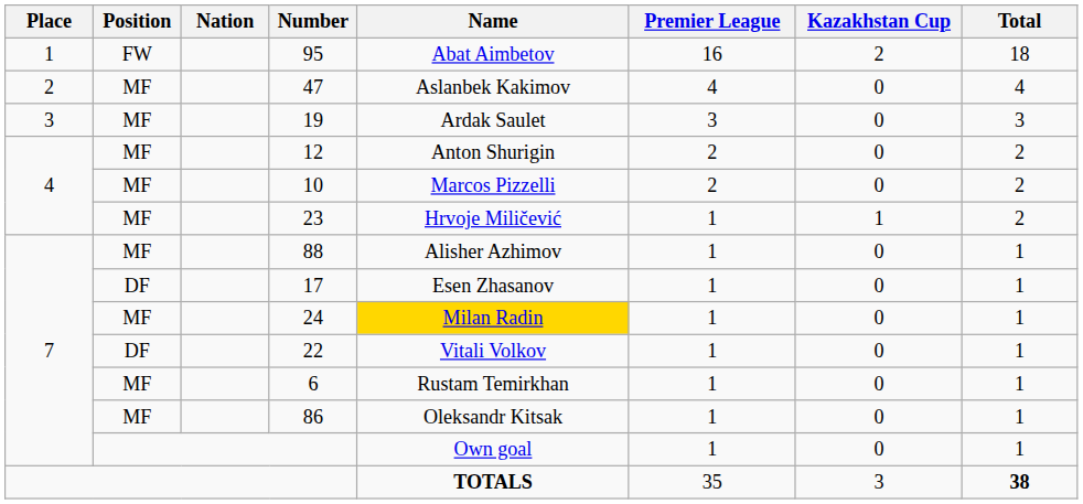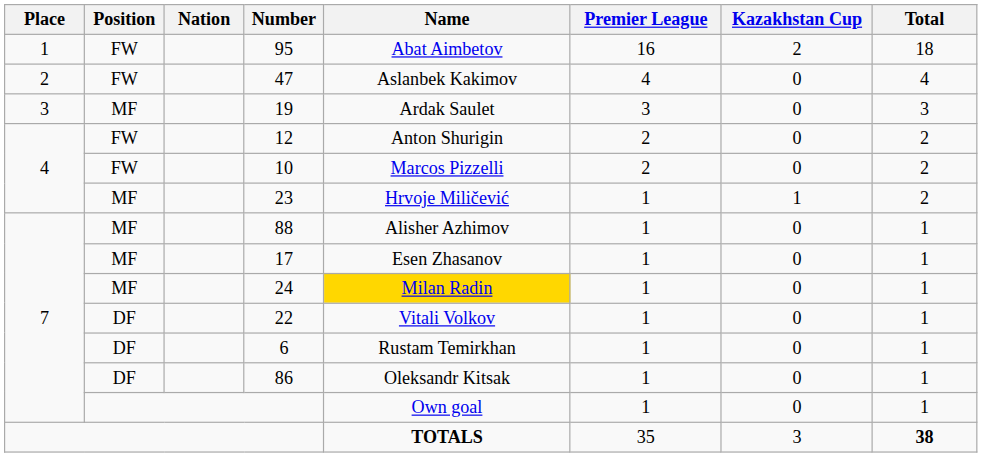 <table class="wikitable" style="font-size: 95%; text-align: center;">
 <tr>
 <th width=60>Place</th>
 <th width=60>Position</th>
 <th width=60>Nation</th>
 <th width=60>Number</th>
 <th width=200>Name</th>
 <th width=120><a href='#'>Premier League</a></th>
 <th width=120><a href='#'>Kazakhstan Cup</a></th>
 <th width=80><strong>Total</strong></th>
 </tr>
 <tr>
 <td>1</td>
 <td>FW</td>
 <td></td>
 <td>95</td>
 <td><a href='#'>Abat Aimbetov</a></td>
 <td>16</td>
 <td>2</td>
 <td>18</td>
 </tr>
 <tr>
 <td>2</td>
-<td>MF</td>
+<td>FW</td>
 <td></td>
 <td>47</td>
 <td>Aslanbek Kakimov</td>
 <td>4</td>
 <td>0</td>
 <td>4</td>
 </tr>
 <tr>
 <td>3</td>
 <td>MF</td>
 <td></td>
 <td>19</td>
 <td>Ardak Saulet</td>
 <td>3</td>
 <td>0</td>
 <td>3</td>
 </tr>
 <tr>
 <td rowspan="3">4</td>
-<td>MF</td>
+<td>FW</td>
 <td></td>
 <td>12</td>
 <td>Anton Shurigin</td>
 <td>2</td>
 <td>0</td>
 <td>2</td>
 </tr>
 <tr>
-<td>MF</td>
+<td>FW</td>
 <td></td>
 <td>10</td>
 <td><a href='#'>Marcos Pizzelli</a></td>
 <td>2</td>
 <td>0</td>
 <td>2</td>
 </tr>
 <tr>
 <td>MF</td>
 <td></td>
 <td>23</td>
 <td><a href='#'>Hrvoje Miličević</a></td>
 <td>1</td>
 <td>1</td>
 <td>2</td>
 </tr>
 <tr>
 <td rowspan="7">7</td>
 <td>MF</td>
 <td></td>
 <td>88</td>
 <td>Alisher Azhimov</td>
 <td>1</td>
 <td>0</td>
 <td>1</td>
 </tr>
 <tr>
-<td>DF</td>
+<td>MF</td>
 <td></td>
 <td>17</td>
 <td>Esen Zhasanov</td>
 <td>1</td>
 <td>0</td>
 <td>1</td>
 </tr>
 <tr>
 <td>MF</td>
 <td></td>
 <td>24</td>
 <td style="background: gold;"><a href='#'>Milan Radin</a></td>
 <td>1</td>
 <td>0</td>
 <td>1</td>
 </tr>
 <tr>
 <td>DF</td>
 <td></td>
 <td>22</td>
 <td><a href='#'>Vitali Volkov</a></td>
 <td>1</td>
 <td>0</td>
 <td>1</td>
 </tr>
 <tr>
-<td>MF</td>
+<td>DF</td>
 <td></td>
 <td>6</td>
 <td>Rustam Temirkhan</td>
 <td>1</td>
 <td>0</td>
 <td>1</td>
 </tr>
 <tr>
-<td>MF</td>
+<td>DF</td>
 <td></td>
 <td>86</td>
 <td>Oleksandr Kitsak</td>
 <td>1</td>
 <td>0</td>
 <td>1</td>
 </tr>
 <tr>
 <td colspan="3"></td>
 <td><a href='#'>Own goal</a></td>
 <td>1</td>
 <td>0</td>
 <td>1</td>
 </tr>
 <tr>
 <td colspan="4"></td>
 <td><strong>TOTALS</strong></td>
 <td>35</td>
 <td>3</td>
 <td><strong>38</strong></td>
 </tr>
 </table>
